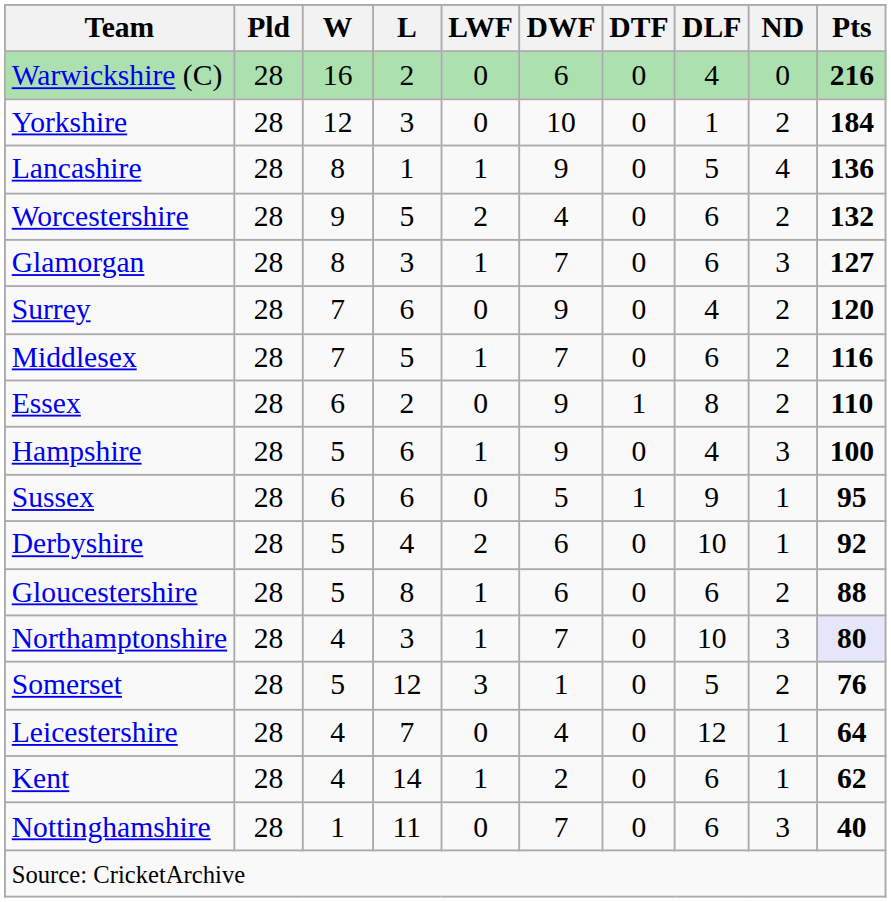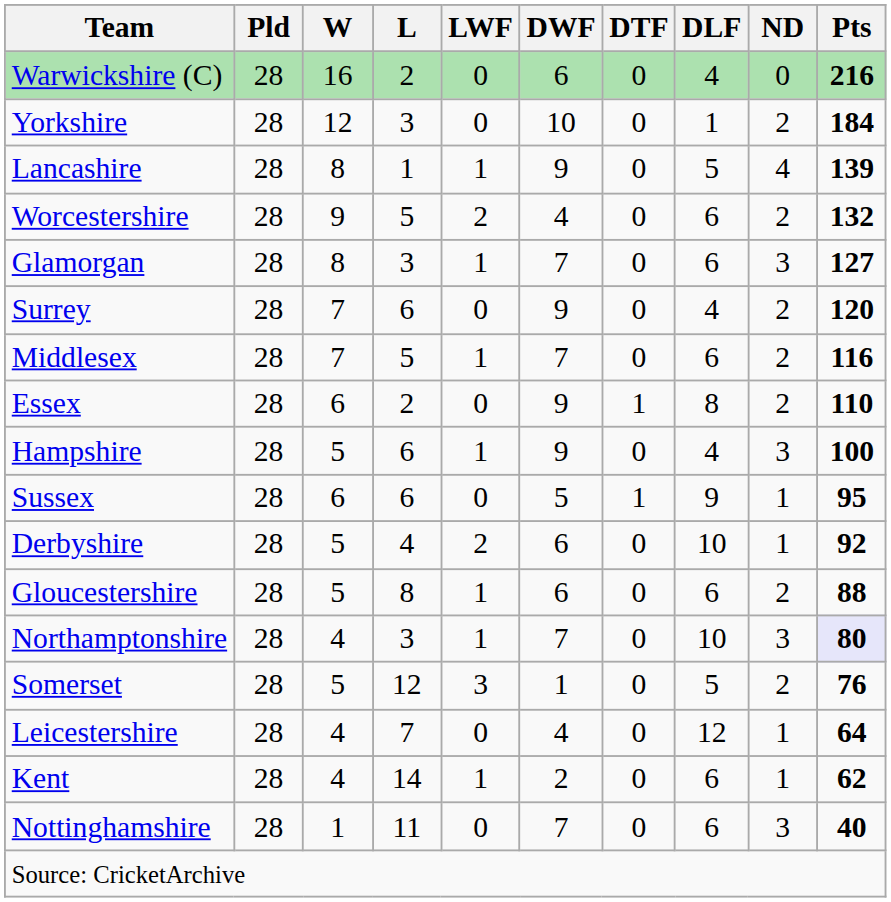 <table class="wikitable" style="text-align:center;">
 <tr>
 <th>Team</th>
 <th width="30">Pld</th>
 <th width="30">W</th>
 <th width="30">L</th>
 <th width="30">LWF</th>
 <th width="30">DWF</th>
 <th width="30">DTF</th>
 <th width="30">DLF</th>
 <th width="30">ND</th>
 <th width="30">Pts</th>
 </tr>
 <tr style="background:#ACE1AF;">
 <td style="text-align:left;"><a href='#'>Warwickshire</a> (C)</td>
 <td>28</td>
 <td>16</td>
 <td>2</td>
 <td>0</td>
 <td>6</td>
 <td>0</td>
 <td>4</td>
 <td>0</td>
 <td><strong>216</strong></td>
 </tr>
 <tr>
 <td style="text-align:left;"><a href='#'>Yorkshire</a></td>
 <td>28</td>
 <td>12</td>
 <td>3</td>
 <td>0</td>
 <td>10</td>
 <td>0</td>
 <td>1</td>
 <td>2</td>
 <td><strong>184</strong></td>
 </tr>
 <tr>
 <td style="text-align:left;"><a href='#'>Lancashire</a></td>
 <td>28</td>
 <td>8</td>
 <td>1</td>
 <td>1</td>
 <td>9</td>
 <td>0</td>
 <td>5</td>
 <td>4</td>
-<td><strong>136</strong></td>
+<td><strong>139</strong></td>
 </tr>
 <tr>
 <td style="text-align:left;"><a href='#'>Worcestershire</a></td>
 <td>28</td>
 <td>9</td>
 <td>5</td>
 <td>2</td>
 <td>4</td>
 <td>0</td>
 <td>6</td>
 <td>2</td>
 <td><strong>132</strong></td>
 </tr>
 <tr>
 <td style="text-align:left;"><a href='#'>Glamorgan</a></td>
 <td>28</td>
 <td>8</td>
 <td>3</td>
 <td>1</td>
 <td>7</td>
 <td>0</td>
 <td>6</td>
 <td>3</td>
 <td><strong>127</strong></td>
 </tr>
 <tr>
 <td style="text-align:left;"><a href='#'>Surrey</a></td>
 <td>28</td>
 <td>7</td>
 <td>6</td>
 <td>0</td>
 <td>9</td>
 <td>0</td>
 <td>4</td>
 <td>2</td>
 <td><strong>120</strong></td>
 </tr>
 <tr>
 <td style="text-align:left;"><a href='#'>Middlesex</a></td>
 <td>28</td>
 <td>7</td>
 <td>5</td>
 <td>1</td>
 <td>7</td>
 <td>0</td>
 <td>6</td>
 <td>2</td>
 <td><strong>116</strong></td>
 </tr>
 <tr>
 <td style="text-align:left;"><a href='#'>Essex</a></td>
 <td>28</td>
 <td>6</td>
 <td>2</td>
 <td>0</td>
 <td>9</td>
 <td>1</td>
 <td>8</td>
 <td>2</td>
 <td><strong>110</strong></td>
 </tr>
 <tr>
 <td style="text-align:left;"><a href='#'>Hampshire</a></td>
 <td>28</td>
 <td>5</td>
 <td>6</td>
 <td>1</td>
 <td>9</td>
 <td>0</td>
 <td>4</td>
 <td>3</td>
 <td><strong>100</strong></td>
 </tr>
 <tr>
 <td style="text-align:left;"><a href='#'>Sussex</a></td>
 <td>28</td>
 <td>6</td>
 <td>6</td>
 <td>0</td>
 <td>5</td>
 <td>1</td>
 <td>9</td>
 <td>1</td>
 <td><strong>95</strong></td>
 </tr>
 <tr>
 <td style="text-align:left;"><a href='#'>Derbyshire</a></td>
 <td>28</td>
 <td>5</td>
 <td>4</td>
 <td>2</td>
 <td>6</td>
 <td>0</td>
 <td>10</td>
 <td>1</td>
 <td><strong>92</strong></td>
 </tr>
 <tr>
 <td style="text-align:left;"><a href='#'>Gloucestershire</a></td>
 <td>28</td>
 <td>5</td>
 <td>8</td>
 <td>1</td>
 <td>6</td>
 <td>0</td>
 <td>6</td>
 <td>2</td>
 <td><strong>88</strong></td>
 </tr>
 <tr>
 <td style="text-align:left;"><a href='#'>Northamptonshire</a></td>
 <td>28</td>
 <td>4</td>
 <td>3</td>
 <td>1</td>
 <td>7</td>
 <td>0</td>
 <td>10</td>
 <td>3</td>
 <td style="background: lavender;"><strong>80</strong></td>
 </tr>
 <tr>
 <td style="text-align:left;"><a href='#'>Somerset</a></td>
 <td>28</td>
 <td>5</td>
 <td>12</td>
 <td>3</td>
 <td>1</td>
 <td>0</td>
 <td>5</td>
 <td>2</td>
 <td><strong>76</strong></td>
 </tr>
 <tr>
 <td style="text-align:left;"><a href='#'>Leicestershire</a></td>
 <td>28</td>
 <td>4</td>
 <td>7</td>
 <td>0</td>
 <td>4</td>
 <td>0</td>
 <td>12</td>
 <td>1</td>
 <td><strong>64</strong></td>
 </tr>
 <tr>
 <td style="text-align:left;"><a href='#'>Kent</a></td>
 <td>28</td>
 <td>4</td>
 <td>14</td>
 <td>1</td>
 <td>2</td>
 <td>0</td>
 <td>6</td>
 <td>1</td>
 <td><strong>62</strong></td>
 </tr>
 <tr>
 <td style="text-align:left;"><a href='#'>Nottinghamshire</a></td>
 <td>28</td>
 <td>1</td>
 <td>11</td>
 <td>0</td>
 <td>7</td>
 <td>0</td>
 <td>6</td>
 <td>3</td>
 <td><strong>40</strong></td>
 </tr>
 <tr>
 <td colspan=10 align="left"><small>Source: CricketArchive</small></td>
 </tr>
 </table>
